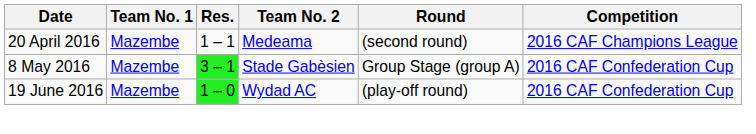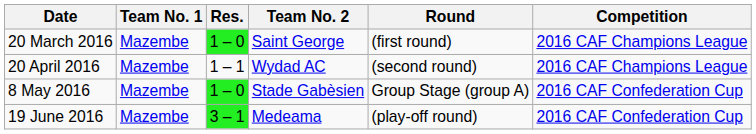 <table class="wikitable" style="text-align: left;">
 <tr>
 <th>Date</th>
 <th>Team No. 1</th>
 <th>Res.</th>
 <th>Team No. 2</th>
 <th>Round</th>
 <th>Competition</th>
 </tr>
 <tr>
+<td>20 March 2016</td>
+<td> <a href='#'>Mazembe</a></td>
+<td style=background:#22EE22;>1 – 0</td>
+<td> <a href='#'>Saint George</a></td>
+<td>(first round)</td>
+<td><a href='#'>2016 CAF Champions League</a></td>
+</tr>
+<tr>
 <td>20 April 2016</td>
 <td> <a href='#'>Mazembe</a></td>
 <td>1 – 1</td>
-<td> <a href='#'>Medeama</a></td>
+<td> <a href='#'>Wydad AC</a></td>
 <td>(second round)</td>
 <td><a href='#'>2016 CAF Champions League</a></td>
 </tr>
 <tr>
 <td>8 May 2016</td>
 <td> <a href='#'>Mazembe</a></td>
-<td style=background:#22EE22;>3 – 1</td>
+<td style=background:#22EE22;>1 – 0</td>
 <td> <a href='#'>Stade Gabèsien</a></td>
 <td>Group Stage (group A)</td>
 <td><a href='#'>2016 CAF Confederation Cup</a></td>
 </tr>
 <tr>
 <td>19 June 2016</td>
 <td> <a href='#'>Mazembe</a></td>
-<td style=background:#22EE22;>1 – 0</td>
-<td> <a href='#'>Wydad AC</a></td>
+<td style=background:#22EE22;>3 – 1</td>
+<td> <a href='#'>Medeama</a></td>
 <td>(play-off round)</td>
 <td><a href='#'>2016 CAF Confederation Cup</a></td>
 </tr>
 </table>
